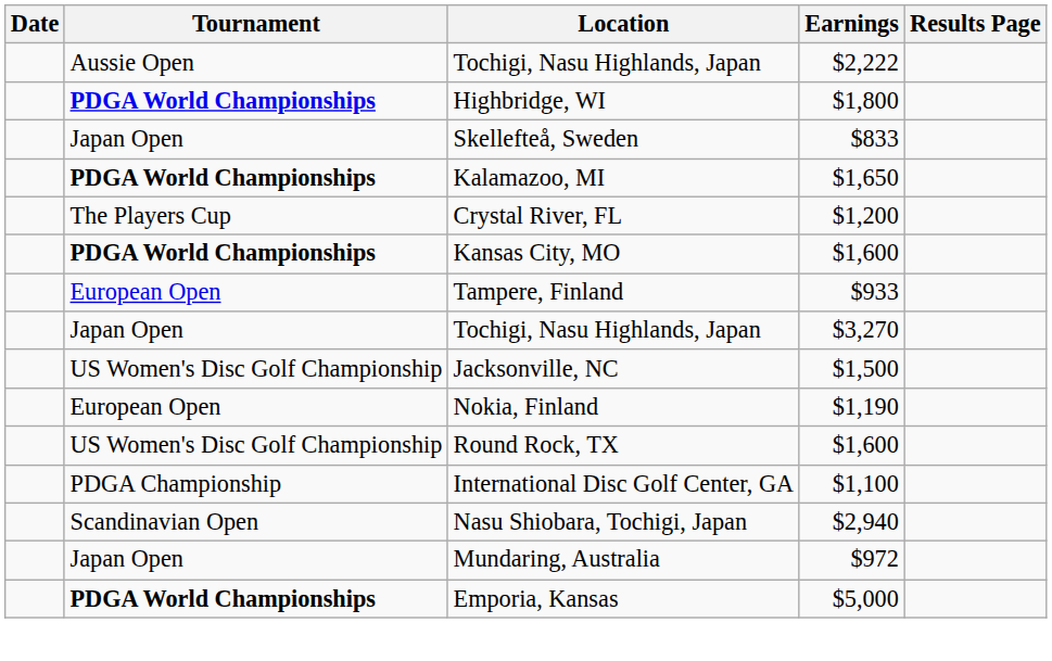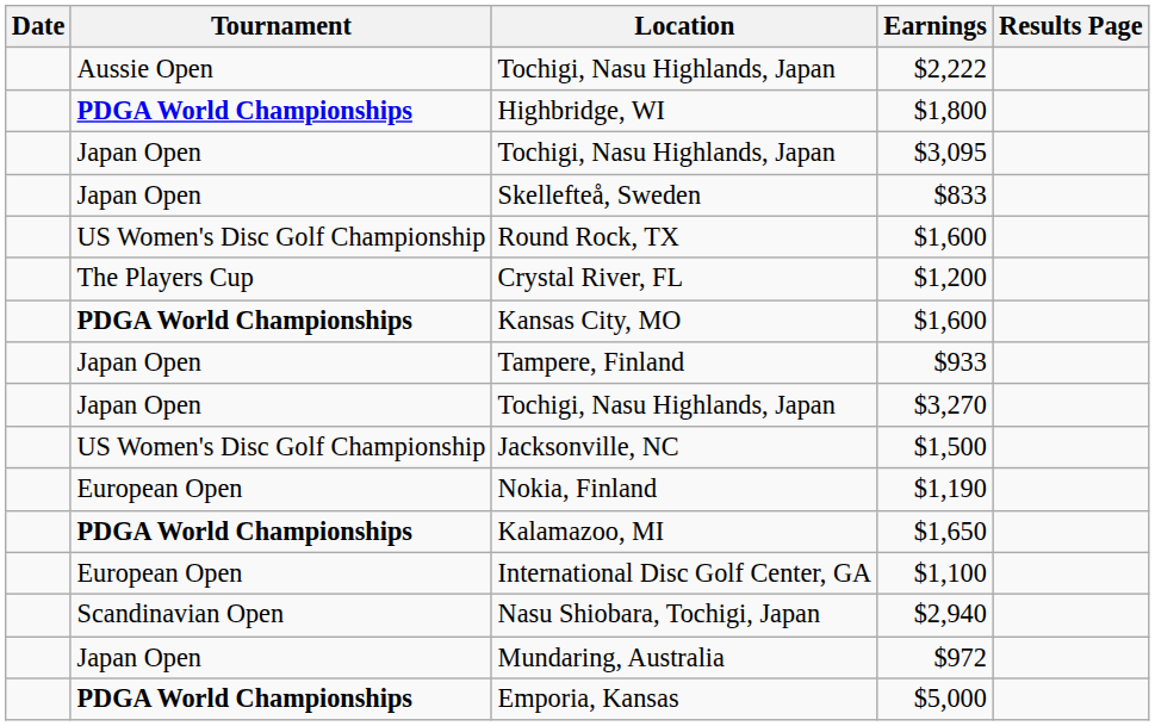 <table class="wikitable sortable">
 <tr>
 <th>Date</th>
 <th>Tournament</th>
 <th class="unsortable">Location</th>
 <th>Earnings</th>
 <th class="unsortable">Results Page</th>
 </tr>
 <tr>
 <td></td>
 <td>Aussie Open</td>
 <td>Tochigi, Nasu Highlands, Japan</td>
 <td align="right">$2,222</td>
 <td></td>
 </tr>
 <tr>
 <td></td>
 <td><strong><a href='#'>PDGA World Championships</a></strong></td>
 <td>Highbridge, WI</td>
 <td align="right">$1,800</td>
 <td></td>
 </tr>
 <tr>
 <td></td>
 <td>Japan Open</td>
+<td>Tochigi, Nasu Highlands, Japan</td>
+<td align=right>$3,095</td>
+<td></td>
+</tr>
+<tr>
+<td></td>
+<td>Japan Open</td>
 <td>Skellefteå, Sweden</td>
 <td align=right>$833</td>
 <td></td>
 </tr>
 <tr>
 <td></td>
-<td><strong>PDGA World Championships</strong></td>
-<td>Kalamazoo, MI</td>
-<td align=right>$1,650</td>
+<td>US Women's Disc Golf Championship</td>
+<td>Round Rock, TX</td>
+<td align=right>$1,600</td>
 <td></td>
 </tr>
 <tr>
 <td></td>
 <td>The Players Cup</td>
 <td>Crystal River, FL</td>
 <td align=right>$1,200</td>
 <td></td>
 </tr>
 <tr>
 <td></td>
 <td><strong>PDGA World Championships</strong></td>
 <td>Kansas City, MO</td>
 <td align=right>$1,600</td>
 <td></td>
 </tr>
 <tr>
 <td></td>
-<td><a href='#'>European Open</a></td>
+<td>Japan Open</td>
 <td>Tampere, Finland</td>
 <td align=right>$933</td>
 <td></td>
 </tr>
 <tr>
 <td></td>
 <td>Japan Open</td>
 <td>Tochigi, Nasu Highlands, Japan</td>
 <td align=right>$3,270</td>
 <td></td>
 </tr>
 <tr>
 <td></td>
 <td>US Women's Disc Golf Championship</td>
 <td>Jacksonville, NC</td>
 <td align=right>$1,500</td>
 <td></td>
 </tr>
 <tr>
 <td></td>
 <td>European Open</td>
 <td>Nokia, Finland</td>
 <td align=right>$1,190</td>
 <td></td>
 </tr>
 <tr>
 <td></td>
-<td>US Women's Disc Golf Championship</td>
-<td>Round Rock, TX</td>
-<td align=right>$1,600</td>
+<td><strong>PDGA World Championships</strong></td>
+<td>Kalamazoo, MI</td>
+<td align=right>$1,650</td>
 <td></td>
 </tr>
 <tr>
 <td></td>
-<td>PDGA Championship</td>
+<td>European Open</td>
 <td>International Disc Golf Center, GA</td>
 <td align=right>$1,100</td>
 <td></td>
 </tr>
 <tr>
 <td></td>
 <td>Scandinavian Open</td>
 <td>Nasu Shiobara, Tochigi, Japan</td>
 <td align=right>$2,940</td>
 <td></td>
 </tr>
 <tr>
 <td></td>
 <td>Japan Open</td>
 <td>Mundaring, Australia</td>
 <td align=right>$972</td>
 <td></td>
 </tr>
 <tr>
 <td></td>
 <td><strong>PDGA World Championships</strong></td>
 <td>Emporia, Kansas</td>
 <td align=right>$5,000</td>
 <td></td>
 </tr>
 </table>
